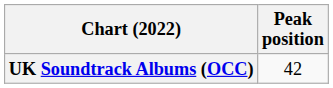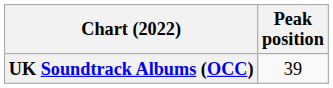 <table class="wikitable sortable plainrowheaders" style="text-align:center">
 <tr>
 <th scope="col">Chart (2022)</th>
 <th scope="col">Peak<br>position</th>
 </tr>
 <tr>
 <th scope="row">UK <a href='#'>Soundtrack Albums</a> (<a href='#'>OCC</a>)</th>
-<td>42</td>
+<td>39</td>
 </tr>
 </table>
